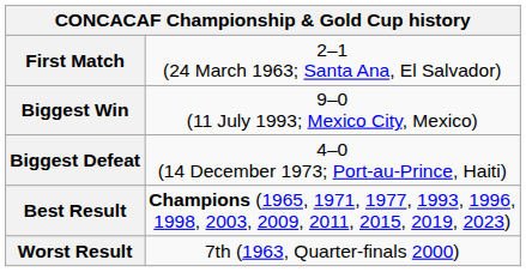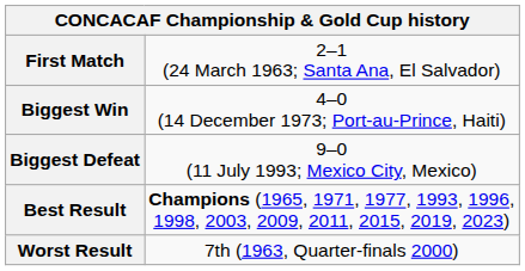 <table class="wikitable collapsible collapsed" style="text-align: center; font-size:90%">
 <tr>
 <th colspan=2>CONCACAF Championship & Gold Cup history</th>
 </tr>
 <tr>
 <th>First Match</th>
 <td> 2–1 <br> (24 March 1963; <a href='#'>Santa Ana</a>, El Salvador)</td>
 </tr>
 <tr>
 <th>Biggest Win</th>
-<td> 9–0 <br> (11 July 1993; <a href='#'>Mexico City</a>, Mexico)</td>
+<td> 4–0 <br> (14 December 1973; <a href='#'>Port-au-Prince</a>, Haiti)</td>
 </tr>
 <tr>
 <th>Biggest Defeat</th>
-<td> 4–0 <br> (14 December 1973; <a href='#'>Port-au-Prince</a>, Haiti)</td>
+<td> 9–0 <br> (11 July 1993; <a href='#'>Mexico City</a>, Mexico)</td>
 </tr>
 <tr>
 <th>Best Result</th>
 <td><strong>Champions</strong> (<a href='#'>1965</a>, <a href='#'>1971</a>, <a href='#'>1977</a>, <a href='#'>1993</a>, <a href='#'>1996</a>, <br> <a href='#'>1998</a>, <a href='#'>2003</a>, <a href='#'>2009</a>, <a href='#'>2011</a>, <a href='#'>2015</a>, <a href='#'>2019</a>, <a href='#'>2023</a>)</td>
 </tr>
 <tr>
 <th>Worst Result</th>
 <td>7th (<a href='#'>1963</a>, Quarter-finals <a href='#'>2000</a>)</td>
 </tr>
 </table>
